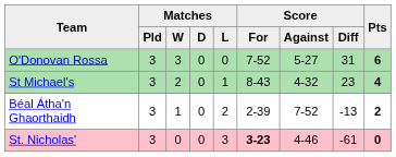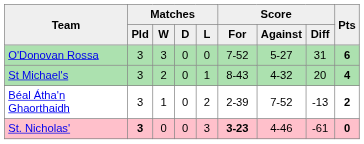 <table style=border-collapse:collapse border=1 cellspacing=0 cellpadding=5>
 <tr align=center bgcolor=#efefef>
 <th rowspan=2 width=165>Team</th>
 <th colspan=4>Matches</th>
 <th colspan=3>Score</th>
 <th rowspan=2width=20>Pts</th>
 </tr>
 <tr align=center bgcolor=#efefef>
 <th width=20>Pld</th>
 <th width=20>W</th>
 <th width=20>D</th>
 <th width=20>L</th>
 <th width=45>For</th>
 <th width=45>Against</th>
 <th width=30>Diff</th>
 </tr>
 <tr align=center  style="background:#ACE1AF;">
 <td style="text-align:left;"><a href='#'>O'Donovan Rossa</a></td>
 <td>3</td>
 <td>3</td>
 <td>0</td>
 <td>0</td>
 <td>7-52</td>
 <td>5-27</td>
 <td>31</td>
 <td><strong>6</strong></td>
 </tr>
 <tr align=center style="background:#ACE1AF;">
 <td style="text-align:left;"><a href='#'>St Michael's</a></td>
 <td>3</td>
 <td>2</td>
 <td>0</td>
 <td>1</td>
 <td>8-43</td>
 <td>4-32</td>
-<td>23</td>
+<td>20</td>
 <td><strong>4</strong></td>
 </tr>
 <tr align=center>
 <td style="text-align:left;"><a href='#'>Béal Átha'n Ghaorthaidh</a></td>
 <td>3</td>
 <td>1</td>
 <td>0</td>
 <td>2</td>
 <td>2-39</td>
 <td>7-52</td>
 <td>-13</td>
 <td><strong>2</strong></td>
 </tr>
 <tr align=center style="background:#FFC0CB;">
 <td style="text-align:left;"><a href='#'>St. Nicholas'</a></td>
-<td>3</td>
+<td><strong>3</strong></td>
 <td>0</td>
 <td>0</td>
 <td>3</td>
 <td><strong>3-23</strong></td>
 <td>4-46</td>
 <td>-61</td>
 <td><strong>0</strong></td>
 </tr>
 </table>
